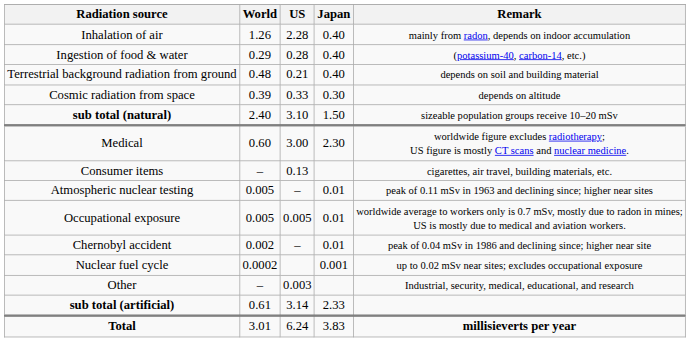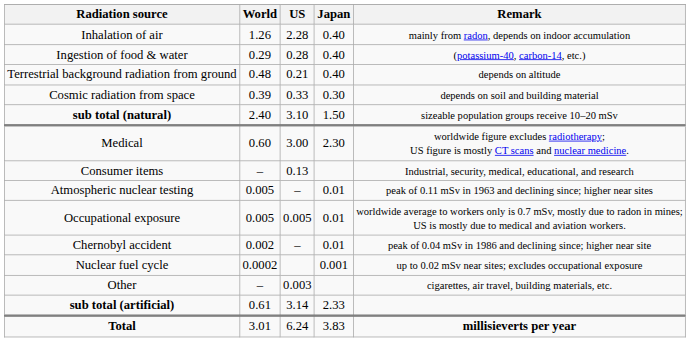 <table class="wikitable" style="text-align:center">
 <tr style="background:#ececec;">
 </tr>
 <tr>
 <th>Radiation source</th>
 <th>World</th>
 <th>US</th>
 <th>Japan</th>
 <th>Remark</th>
 </tr>
 <tr>
 <td>Inhalation of air</td>
 <td>1.26</td>
 <td>2.28</td>
 <td>0.40</td>
 <td><small>mainly from <a href='#'>radon</a>, depends on indoor accumulation</small></td>
 </tr>
 <tr>
 <td>Ingestion of food & water</td>
 <td>0.29</td>
 <td>0.28</td>
 <td>0.40</td>
 <td><small>(<a href='#'>potassium-40</a>, <a href='#'>carbon-14</a>, etc.)</small></td>
 </tr>
 <tr>
 <td>Terrestrial background radiation from ground</td>
 <td>0.48</td>
 <td>0.21</td>
 <td>0.40</td>
-<td><small>depends on soil and building material</small></td>
+<td><small>depends on altitude</small></td>
 </tr>
 <tr>
 <td>Cosmic radiation from space</td>
 <td>0.39</td>
 <td>0.33</td>
 <td>0.30</td>
-<td><small>depends on altitude</small></td>
+<td><small>depends on soil and building material</small></td>
 </tr>
 <tr style="border-bottom: 3px solid grey;">
 <td><strong>sub total (natural)</strong></td>
 <td>2.40</td>
 <td>3.10</td>
 <td>1.50</td>
 <td><small>sizeable population groups receive 10–20 mSv</small></td>
 </tr>
 <tr>
 <td>Medical</td>
 <td>0.60</td>
 <td>3.00</td>
 <td>2.30</td>
 <td><small>worldwide figure excludes <a href='#'>radiotherapy</a>; <br>US figure is mostly <a href='#'>CT scans</a> and <a href='#'>nuclear medicine</a>.</small></td>
 </tr>
 <tr>
 <td>Consumer items</td>
 <td>–</td>
 <td>0.13</td>
 <td></td>
-<td><small>cigarettes, air travel, building materials, etc.</small></td>
+<td><small>Industrial, security, medical, educational, and research</small></td>
 </tr>
 <tr>
 <td>Atmospheric nuclear testing</td>
 <td>0.005</td>
 <td>–</td>
 <td>0.01</td>
 <td><small>peak of 0.11 mSv in 1963 and declining since; higher near sites</small></td>
 </tr>
 <tr>
 <td>Occupational exposure</td>
 <td>0.005</td>
 <td>0.005</td>
 <td>0.01</td>
 <td><small>worldwide average to workers only is 0.7 mSv, mostly due to radon in mines; <br>US is mostly due to medical and aviation workers.</small></td>
 </tr>
 <tr>
 <td>Chernobyl accident</td>
 <td>0.002</td>
 <td>–</td>
 <td>0.01</td>
 <td><small>peak of 0.04 mSv in 1986 and declining since; higher near site</small></td>
 </tr>
 <tr>
 <td>Nuclear fuel cycle</td>
 <td>0.0002</td>
 <td></td>
 <td>0.001</td>
 <td><small>up to 0.02 mSv near sites; excludes occupational exposure</small></td>
 </tr>
 <tr>
 <td>Other</td>
 <td>–</td>
 <td>0.003</td>
 <td></td>
-<td><small>Industrial, security, medical, educational, and research</small></td>
+<td><small>cigarettes, air travel, building materials, etc.</small></td>
 </tr>
 <tr style="border-bottom: 3px solid grey;">
 <td><strong>sub total (artificial)</strong></td>
 <td>0.61</td>
 <td>3.14</td>
 <td>2.33</td>
 <td></td>
 </tr>
 <tr>
 <td><strong>Total</strong></td>
 <td>3.01</td>
 <td>6.24</td>
 <td>3.83</td>
 <td><strong>millisieverts per year</strong></td>
 </tr>
 </table>
